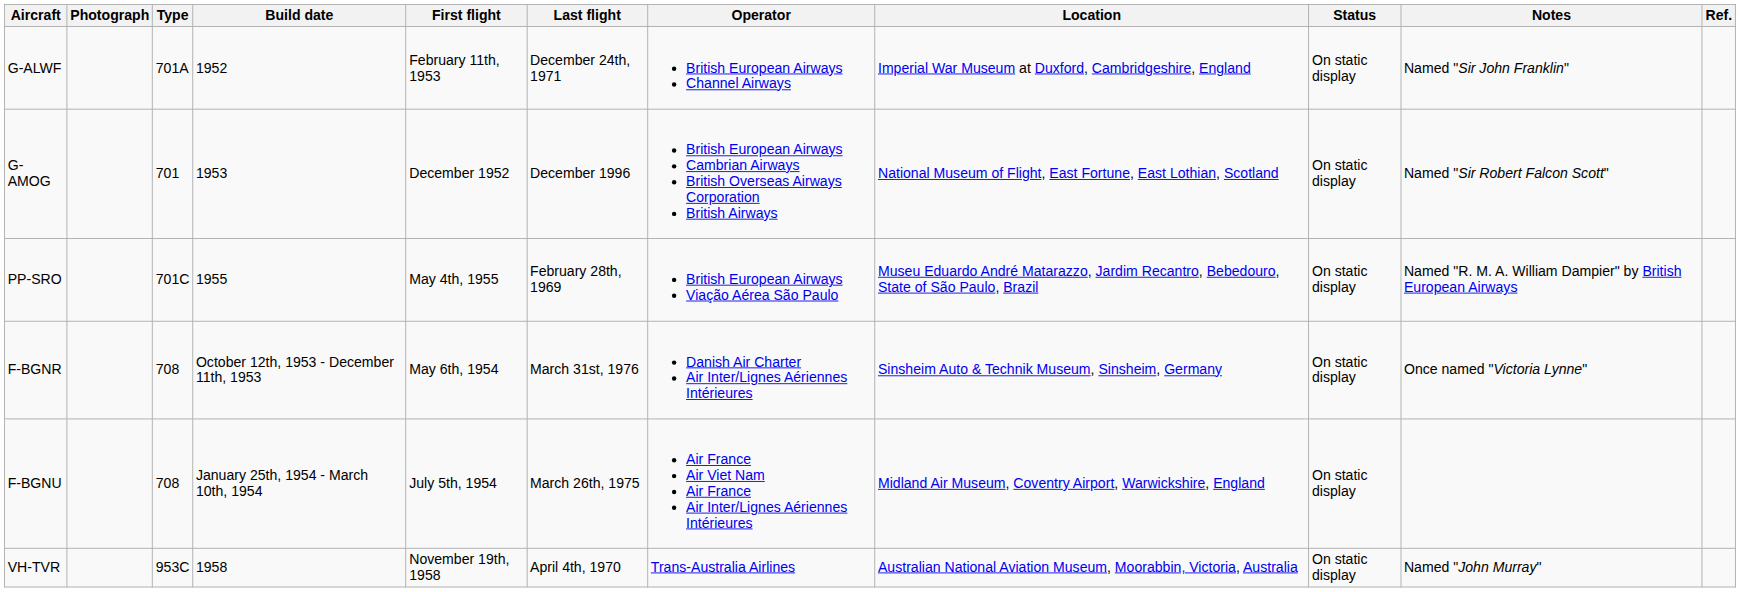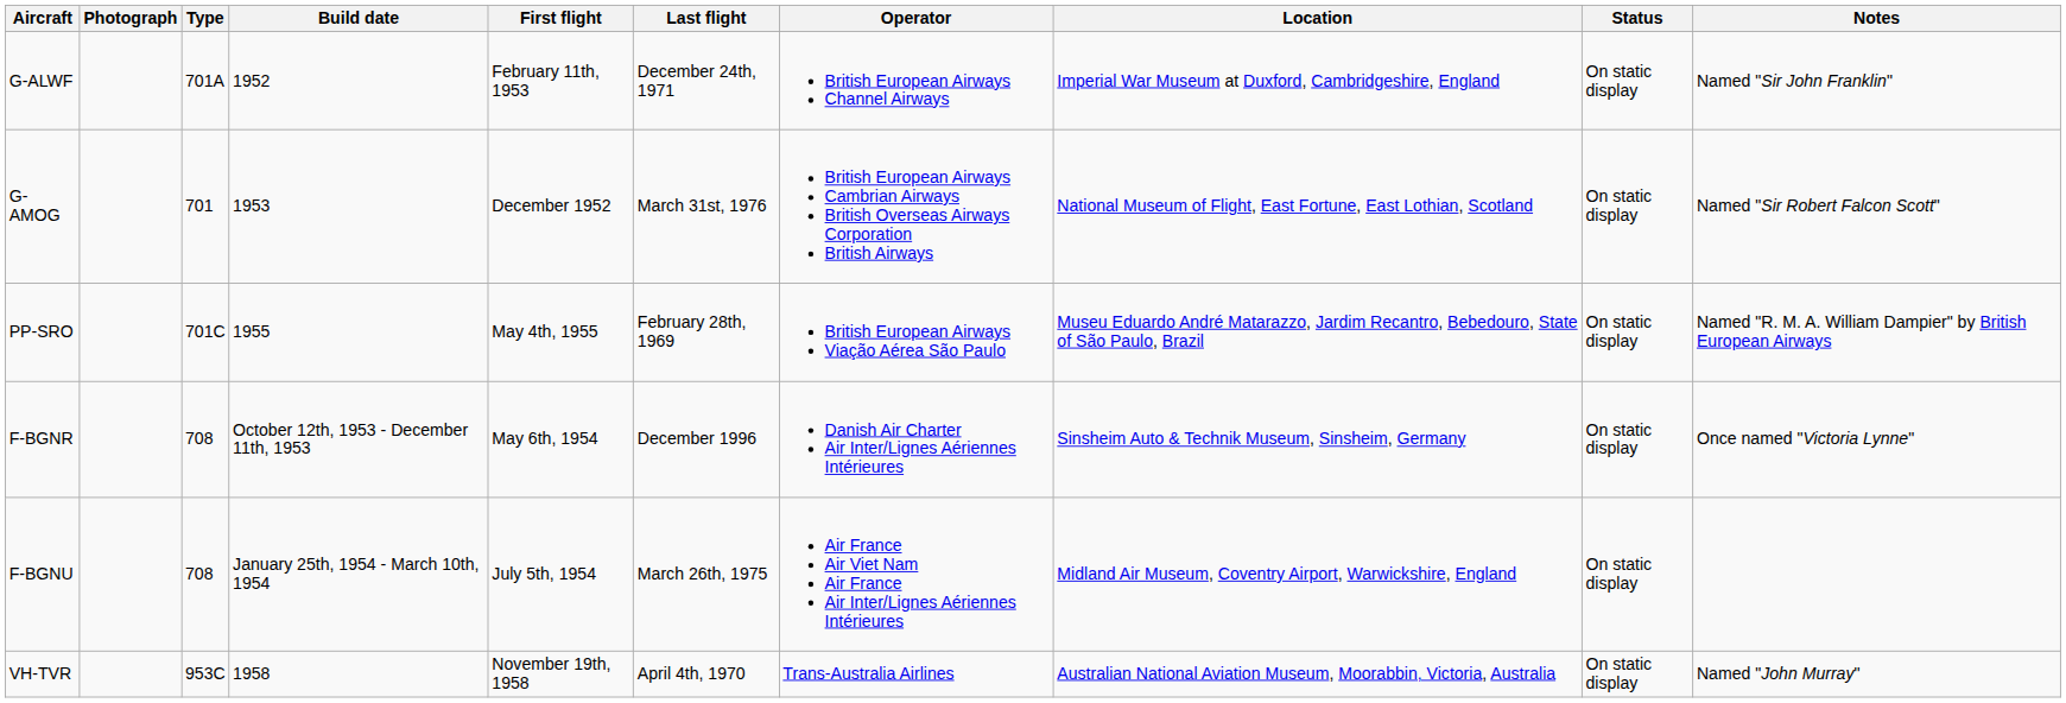 <table class="wikitable">
 <tr>
 <th>Aircraft</th>
 <th>Photograph</th>
 <th>Type</th>
 <th>Build date</th>
 <th>First flight</th>
 <th>Last flight</th>
 <th>Operator</th>
 <th>Location</th>
 <th>Status</th>
 <th>Notes</th>
-<th>Ref.</th>
 </tr>
 <tr>
 <td>G-ALWF</td>
 <td></td>
 <td>701A</td>
 <td>1952</td>
 <td>February 11th, 1953</td>
 <td>December 24th, 1971</td>
 <td><br><ul><li><a href='#'>British European Airways</a></li><li><a href='#'>Channel Airways</a></li></ul></td>
 <td><a href='#'>Imperial War Museum</a> at <a href='#'>Duxford</a>, <a href='#'>Cambridgeshire</a>, <a href='#'>England</a></td>
 <td>On static display</td>
 <td>Named "<em>Sir John Franklin</em>"</td>
-<td></td>
 </tr>
 <tr>
 <td>G-AMOG</td>
 <td></td>
 <td>701</td>
 <td>1953</td>
 <td>December 1952</td>
-<td>December 1996</td>
+<td>March 31st, 1976</td>
 <td><br><ul><li><a href='#'>British European Airways</a></li><li><a href='#'>Cambrian Airways</a></li><li><a href='#'>British Overseas Airways Corporation</a></li><li><a href='#'>British Airways</a></li></ul></td>
 <td><a href='#'>National Museum of Flight</a>, <a href='#'>East Fortune</a>, <a href='#'>East Lothian</a>, <a href='#'>Scotland</a></td>
 <td>On static display</td>
 <td>Named "<em>Sir Robert Falcon Scott</em>"</td>
-<td></td>
 </tr>
 <tr>
 <td>PP-SRO</td>
 <td></td>
 <td>701C</td>
 <td>1955</td>
 <td>May 4th, 1955</td>
 <td>February 28th, 1969</td>
 <td><br><ul><li><a href='#'>British European Airways</a></li><li><a href='#'>Viação Aérea São Paulo</a></li></ul></td>
 <td><a href='#'>Museu Eduardo André Matarazzo</a>, <a href='#'>Jardim Recantro</a>, <a href='#'>Bebedouro</a>, <a href='#'>State of São Paulo</a>, <a href='#'>Brazil</a></td>
 <td>On static display</td>
 <td>Named "R. M. A. William Dampier" by <a href='#'>British European Airways</a></td>
-<td></td>
 </tr>
 <tr>
 <td>F-BGNR</td>
 <td></td>
 <td>708</td>
 <td>October  12th, 1953 - December  11th, 1953</td>
 <td>May 6th, 1954</td>
-<td>March 31st, 1976</td>
+<td>December 1996</td>
 <td><br><ul><li><a href='#'>Danish Air Charter</a></li><li><a href='#'>Air Inter/Lignes Aériennes Intérieures</a></li></ul></td>
 <td><a href='#'>Sinsheim Auto & Technik Museum</a>, <a href='#'>Sinsheim</a>, <a href='#'>Germany</a></td>
 <td>On static display</td>
 <td>Once named "<em>Victoria Lynne</em>"</td>
-<td></td>
 </tr>
 <tr>
 <td>F-BGNU</td>
 <td></td>
 <td>708</td>
 <td>January 25th, 1954 - March 10th, 1954</td>
 <td>July 5th, 1954</td>
 <td>March 26th, 1975</td>
 <td><br><ul><li><a href='#'>Air France</a></li><li><a href='#'>Air Viet Nam</a></li><li><a href='#'>Air France</a></li><li><a href='#'>Air Inter/Lignes Aériennes Intérieures</a></li></ul></td>
 <td><a href='#'>Midland Air Museum</a>, <a href='#'>Coventry Airport</a>, <a href='#'>Warwickshire</a>, <a href='#'>England</a></td>
 <td>On static display</td>
-<td></td>
 <td></td>
 </tr>
 <tr>
 <td>VH-TVR</td>
 <td></td>
 <td>953C</td>
 <td>1958</td>
 <td>November 19th, 1958</td>
 <td>April 4th, 1970</td>
 <td><a href='#'>Trans-Australia Airlines</a></td>
 <td><a href='#'>Australian National Aviation Museum</a>, <a href='#'>Moorabbin, Victoria</a>, <a href='#'>Australia</a></td>
 <td>On static display</td>
 <td>Named "<em>John Murray</em>"</td>
-<td></td>
 </tr>
 </table>
